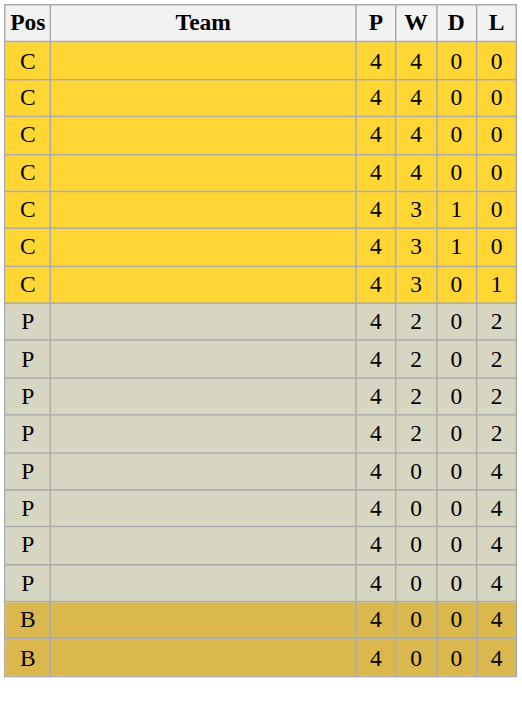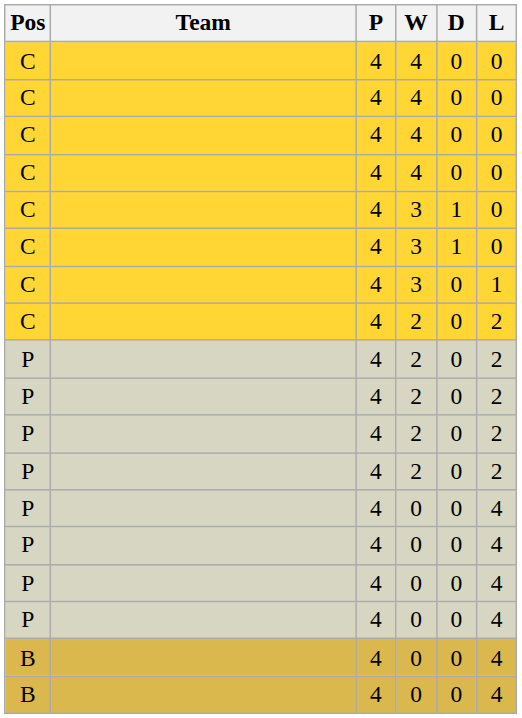 <table class="wikitable" style="text-align:center;">
 <tr>
 <th width=20>Pos</th>
 <th width=200>Team</th>
 <th width=20>P</th>
 <th width=20>W</th>
 <th width=20>D</th>
 <th width=20>L</th>
 </tr>
 <tr style="background: #FFD633;">
 <td>C</td>
 <td align="left"></td>
 <td>4</td>
 <td>4</td>
 <td>0</td>
 <td>0</td>
 </tr>
 <tr style="background: #FFD633;">
 <td>C</td>
 <td align="left"></td>
 <td>4</td>
 <td>4</td>
 <td>0</td>
 <td>0</td>
 </tr>
 <tr style="background: #FFD633;">
 <td>C</td>
 <td align="left"></td>
 <td>4</td>
 <td>4</td>
 <td>0</td>
 <td>0</td>
 </tr>
 <tr style="background: #FFD633;">
 <td>C</td>
 <td align="left"></td>
 <td>4</td>
 <td>4</td>
 <td>0</td>
 <td>0</td>
 </tr>
 <tr style="background: #FFD633;">
 <td>C</td>
 <td align="left"></td>
 <td>4</td>
 <td>3</td>
 <td>1</td>
 <td>0</td>
 </tr>
 <tr style="background: #FFD633;">
 <td>C</td>
 <td align="left"></td>
 <td>4</td>
 <td>3</td>
 <td>1</td>
 <td>0</td>
 </tr>
 <tr style="background: #FFD633;">
 <td>C</td>
 <td align="left"></td>
 <td>4</td>
 <td>3</td>
 <td>0</td>
 <td>1</td>
+</tr>
+<tr style="background: #FFD633;">
+<td>C</td>
+<td align="left"></td>
+<td>4</td>
+<td>2</td>
+<td>0</td>
+<td>2</td>
 </tr>
 <tr style="background: #D6D6C2;">
 <td>P</td>
 <td align="left"></td>
 <td>4</td>
 <td>2</td>
 <td>0</td>
 <td>2</td>
 </tr>
 <tr style="background: #D6D6C2;">
 <td>P</td>
 <td align="left"></td>
 <td>4</td>
 <td>2</td>
 <td>0</td>
 <td>2</td>
 </tr>
 <tr style="background: #D6D6C2;">
 <td>P</td>
 <td align="left"></td>
 <td>4</td>
 <td>2</td>
 <td>0</td>
 <td>2</td>
 </tr>
 <tr style="background: #D6D6C2;">
 <td>P</td>
 <td align="left"></td>
 <td>4</td>
 <td>2</td>
 <td>0</td>
 <td>2</td>
 </tr>
 <tr style="background: #D6D6C2;">
 <td>P</td>
 <td align="left"></td>
 <td>4</td>
 <td>0</td>
 <td>0</td>
 <td>4</td>
 </tr>
 <tr style="background: #D6D6C2;">
 <td>P</td>
 <td align="left"></td>
 <td>4</td>
 <td>0</td>
 <td>0</td>
 <td>4</td>
 </tr>
 <tr style="background: #D6D6C2;">
 <td>P</td>
 <td align="left"></td>
 <td>4</td>
 <td>0</td>
 <td>0</td>
 <td>4</td>
 </tr>
 <tr style="background: #D6D6C2;">
 <td>P</td>
 <td align="left"></td>
 <td>4</td>
 <td>0</td>
 <td>0</td>
 <td>4</td>
 </tr>
 <tr style="background: #DBB84D;">
 <td>B</td>
 <td align="left"></td>
 <td>4</td>
 <td>0</td>
 <td>0</td>
 <td>4</td>
 </tr>
 <tr style="background: #DBB84D;">
 <td>B</td>
 <td align="left"></td>
 <td>4</td>
 <td>0</td>
 <td>0</td>
 <td>4</td>
 </tr>
 </table>
